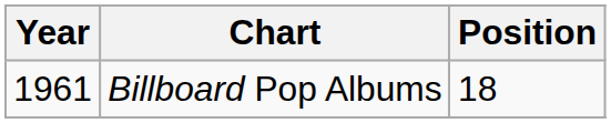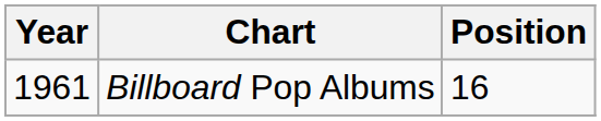 <table class="wikitable">
 <tr>
 <th>Year</th>
 <th>Chart</th>
 <th>Position</th>
 </tr>
 <tr>
 <td>1961</td>
 <td><em>Billboard</em> Pop Albums</td>
-<td>18</td>
+<td>16</td>
 </tr>
 <tr>
 </tr>
 </table>
